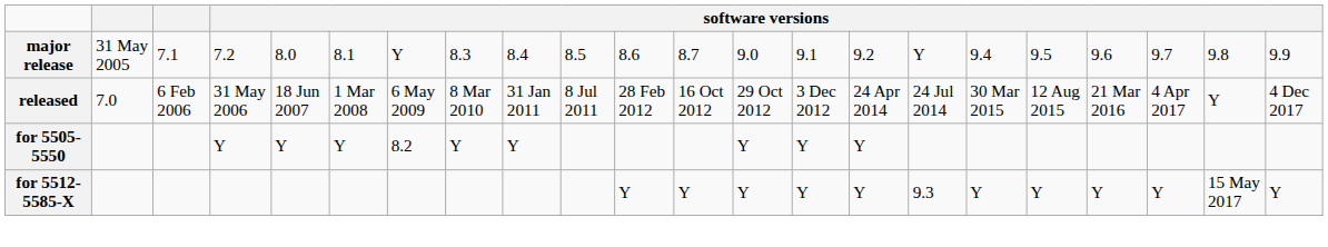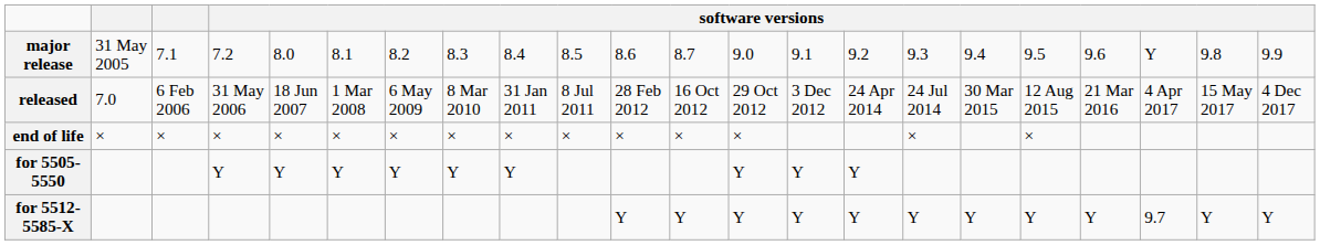 <table class="wikitable">
 <tr>
 <td></td>
 <th></th>
 <th></th>
 <th colspan=19>software versions</th>
 </tr>
 <tr>
 <th>major release</th>
 <td>31 May 2005</td>
 <td>7.1</td>
 <td>7.2</td>
 <td>8.0</td>
 <td>8.1</td>
-<td>Y</td>
+<td>8.2</td>
 <td>8.3</td>
 <td>8.4</td>
 <td>8.5</td>
 <td>8.6</td>
 <td>8.7</td>
 <td>9.0</td>
 <td>9.1</td>
 <td>9.2</td>
-<td>Y</td>
+<td>9.3</td>
 <td>9.4</td>
 <td>9.5</td>
 <td>9.6</td>
-<td>9.7</td>
+<td>Y</td>
 <td>9.8</td>
 <td>9.9</td>
 </tr>
 <tr>
 <th>released</th>
 <td>7.0</td>
 <td>6 Feb 2006</td>
 <td>31 May 2006</td>
 <td>18 Jun 2007</td>
 <td>1 Mar 2008</td>
 <td>6 May 2009</td>
 <td>8 Mar 2010</td>
 <td>31 Jan 2011</td>
 <td>8 Jul 2011</td>
 <td>28 Feb 2012</td>
 <td>16 Oct 2012</td>
 <td>29 Oct 2012</td>
 <td>3 Dec 2012</td>
 <td>24 Apr 2014</td>
 <td>24 Jul 2014</td>
 <td>30 Mar 2015</td>
 <td>12 Aug 2015</td>
 <td>21 Mar 2016</td>
 <td>4 Apr 2017</td>
-<td>Y</td>
+<td>15 May 2017</td>
 <td>4 Dec 2017</td>
+</tr>
+<tr>
+<th>end of life</th>
+<td>×</td>
+<td>×</td>
+<td>×</td>
+<td>×</td>
+<td>×</td>
+<td>×</td>
+<td>×</td>
+<td>×</td>
+<td>×</td>
+<td>×</td>
+<td>×</td>
+<td>×</td>
+<td></td>
+<td></td>
+<td>×</td>
+<td></td>
+<td>×</td>
+<td></td>
+<td></td>
+<td></td>
+<td></td>
 </tr>
 <tr>
 <th>for 5505-5550</th>
 <td></td>
 <td></td>
 <td>Y</td>
 <td>Y</td>
 <td>Y</td>
-<td>8.2</td>
+<td>Y</td>
 <td>Y</td>
 <td>Y</td>
 <td></td>
 <td></td>
 <td></td>
 <td>Y</td>
 <td>Y</td>
 <td>Y</td>
 <td></td>
 <td></td>
 <td></td>
 <td></td>
 <td></td>
 <td></td>
 </tr>
 <tr>
 <th>for 5512-5585-X</th>
 <td></td>
 <td></td>
 <td></td>
 <td></td>
 <td></td>
 <td></td>
 <td></td>
 <td></td>
 <td></td>
 <td>Y</td>
 <td>Y</td>
 <td>Y</td>
 <td>Y</td>
 <td>Y</td>
-<td>9.3</td>
 <td>Y</td>
 <td>Y</td>
 <td>Y</td>
 <td>Y</td>
-<td>15 May 2017</td>
+<td>9.7</td>
+<td>Y</td>
 <td>Y</td>
 </tr>
 </table>
